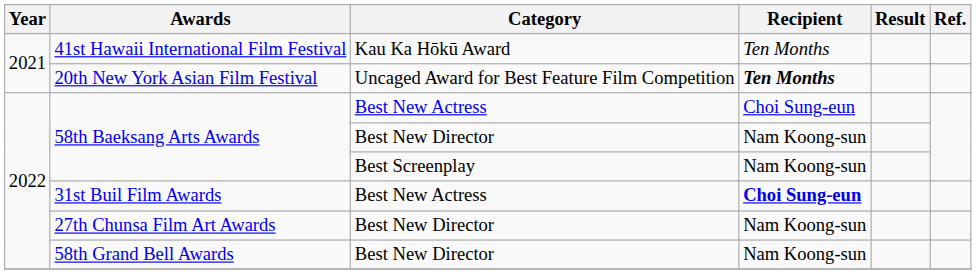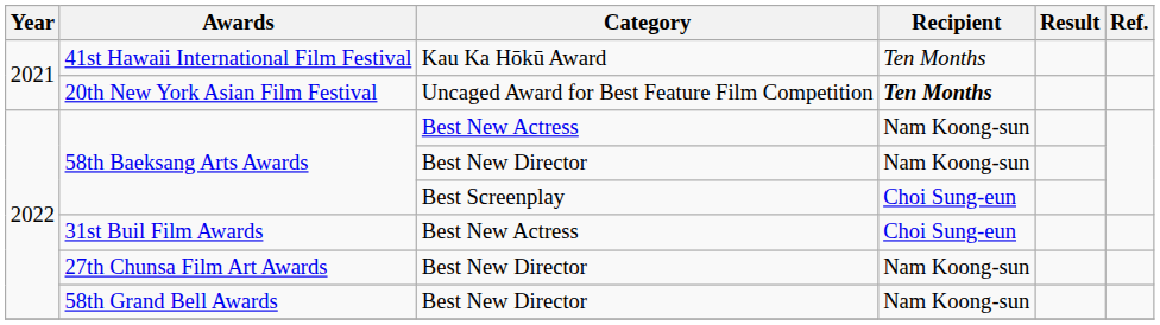 <table class="wikitable">
 <tr>
 <th>Year</th>
 <th>Awards</th>
 <th>Category</th>
 <th>Recipient</th>
 <th>Result</th>
 <th>Ref.</th>
 </tr>
 <tr>
 <td rowspan="2">2021</td>
 <td><a href='#'>41st Hawaii International Film Festival</a></td>
 <td>Kau Ka Hōkū Award</td>
 <td><em>Ten Months</em></td>
 <td></td>
 <td></td>
 </tr>
 <tr>
 <td><a href='#'>20th New York Asian Film Festival</a></td>
 <td>Uncaged Award for Best Feature Film Competition</td>
 <td><strong><em>Ten Months</em></strong></td>
 <td></td>
 <td></td>
 </tr>
 <tr>
 <td rowspan="6">2022</td>
 <td rowspan="3"><a href='#'>58th Baeksang Arts Awards</a></td>
 <td><a href='#'>Best New Actress</a></td>
-<td><a href='#'>Choi Sung-eun</a></td>
+<td>Nam Koong-sun</td>
 <td></td>
 <td rowspan="3" style="text-align:center"></td>
 </tr>
 <tr>
 <td>Best New Director</td>
 <td>Nam Koong-sun</td>
 <td></td>
 </tr>
 <tr>
 <td>Best Screenplay</td>
-<td>Nam Koong-sun</td>
+<td><a href='#'>Choi Sung-eun</a></td>
 <td></td>
 </tr>
 <tr>
 <td><a href='#'>31st Buil Film Awards</a></td>
 <td>Best New Actress</td>
-<td><strong><a href='#'>Choi Sung-eun</a></strong></td>
+<td><a href='#'>Choi Sung-eun</a></td>
 <td></td>
 <td></td>
 </tr>
 <tr>
 <td><a href='#'>27th Chunsa Film Art Awards</a></td>
 <td>Best New Director</td>
 <td>Nam Koong-sun</td>
 <td></td>
 <td></td>
 </tr>
 <tr>
 <td><a href='#'>58th Grand Bell Awards</a></td>
 <td>Best New Director</td>
 <td>Nam Koong-sun</td>
 <td></td>
 <td></td>
 </tr>
 <tr>
 </tr>
 </table>
